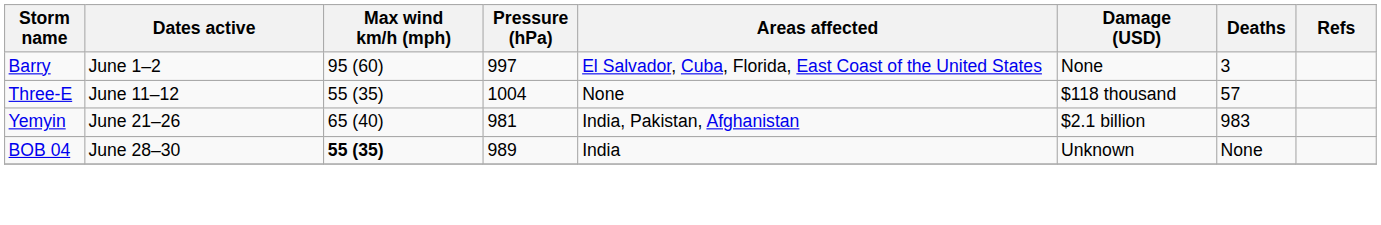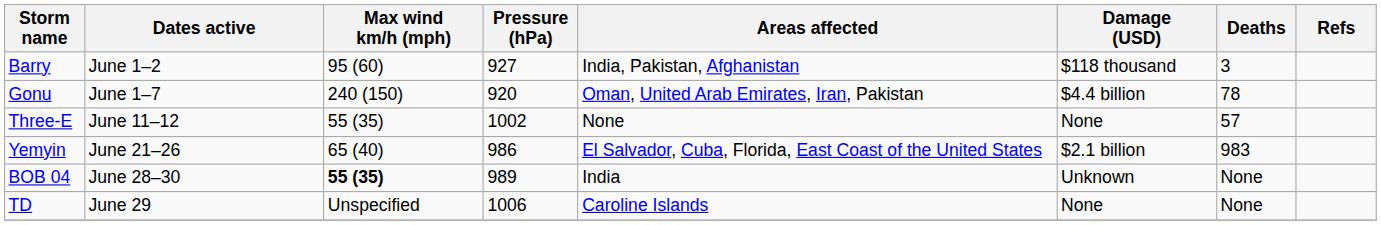 <table class="wikitable sortable">
 <tr>
 <th width="5%">Storm name</th>
 <th width="15%">Dates active</th>
 <th width="10%">Max wind<br>km/h (mph)</th>
 <th width="5%">Pressure<br>(hPa)</th>
 <th width="30%">Areas affected</th>
 <th width="10%">Damage<br>(USD)</th>
 <th width="5%">Deaths</th>
 <th width="5%">Refs</th>
 </tr>
 <tr>
 <td><a href='#'>Barry</a></td>
 <td>June 1–2</td>
 <td>95 (60)</td>
-<td>997</td>
-<td><a href='#'>El Salvador</a>, <a href='#'>Cuba</a>, Florida, <a href='#'>East Coast of the United States</a></td>
-<td>None</td>
+<td>927</td>
+<td>India, Pakistan, <a href='#'>Afghanistan</a></td>
+<td>$118 thousand</td>
 <td>3</td>
+<td></td>
+</tr>
+<tr>
+<td><a href='#'>Gonu</a></td>
+<td>June 1–7</td>
+<td>240 (150)</td>
+<td>920</td>
+<td><a href='#'>Oman</a>, <a href='#'>United Arab Emirates</a>, <a href='#'>Iran</a>, Pakistan</td>
+<td>$4.4 billion</td>
+<td>78 </td>
 <td></td>
 </tr>
 <tr>
 <td><a href='#'>Three-E</a></td>
 <td>June 11–12</td>
 <td>55 (35)</td>
-<td>1004</td>
+<td>1002</td>
 <td>None</td>
-<td>$118 thousand</td>
+<td>None</td>
 <td>57</td>
 <td></td>
 </tr>
 <tr>
 <td><a href='#'>Yemyin</a></td>
 <td>June 21–26</td>
 <td>65 (40)</td>
-<td>981</td>
-<td>India, Pakistan, <a href='#'>Afghanistan</a></td>
+<td>986</td>
+<td><a href='#'>El Salvador</a>, <a href='#'>Cuba</a>, Florida, <a href='#'>East Coast of the United States</a></td>
 <td>$2.1 billion</td>
 <td>983</td>
 <td></td>
 </tr>
 <tr>
 <td><a href='#'>BOB 04</a></td>
 <td>June 28–30</td>
 <td><strong>55 (35)</strong></td>
 <td>989</td>
 <td>India</td>
 <td>Unknown</td>
 <td>None</td>
 <td></td>
 </tr>
 <tr>
+<td><a href='#'>TD</a></td>
+<td>June 29</td>
+<td>Unspecified</td>
+<td>1006</td>
+<td><a href='#'>Caroline Islands</a></td>
+<td>None</td>
+<td>None</td>
+<td></td>
+</tr>
+<tr>
 </tr>
 </table>
